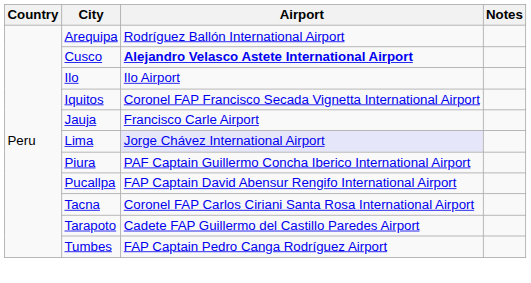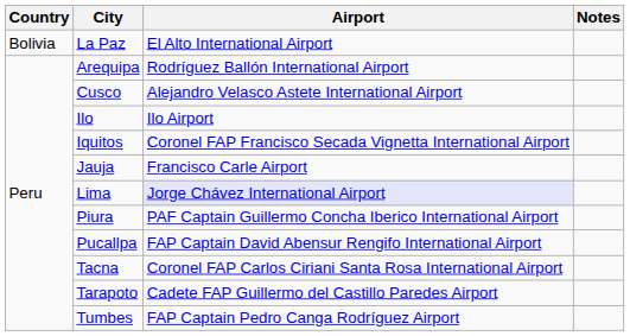 <table class="sortable wikitable">
 <tr>
 <th>Country</th>
 <th>City</th>
 <th>Airport</th>
 <th>Notes</th>
+</tr>
+<tr>
+<td>Bolivia</td>
+<td><a href='#'>La Paz</a></td>
+<td><a href='#'>El Alto International Airport</a></td>
+<td></td>
 </tr>
 <tr>
 <td rowspan=11>Peru</td>
 <td><a href='#'>Arequipa</a></td>
 <td><a href='#'>Rodríguez Ballón International Airport</a></td>
 <td></td>
 </tr>
 <tr>
 <td><a href='#'>Cusco</a></td>
-<td><strong><a href='#'>Alejandro Velasco Astete International Airport</a></strong></td>
+<td><a href='#'>Alejandro Velasco Astete International Airport</a></td>
 <td></td>
 </tr>
 <tr>
 <td><a href='#'>Ilo</a></td>
 <td><a href='#'>Ilo Airport</a></td>
 <td></td>
 </tr>
 <tr>
 <td><a href='#'>Iquitos</a></td>
 <td><a href='#'>Coronel FAP Francisco Secada Vignetta International Airport</a></td>
 <td></td>
 </tr>
 <tr>
 <td><a href='#'>Jauja</a></td>
 <td><a href='#'>Francisco Carle Airport</a></td>
 <td></td>
 </tr>
 <tr>
 <td><a href='#'>Lima</a></td>
 <td style="background: lavender;"><a href='#'>Jorge Chávez International Airport</a></td>
 <td></td>
 </tr>
 <tr>
 <td><a href='#'>Piura</a></td>
 <td><a href='#'>PAF Captain Guillermo Concha Iberico International Airport</a></td>
 <td></td>
 </tr>
 <tr>
 <td><a href='#'>Pucallpa</a></td>
 <td><a href='#'>FAP Captain David Abensur Rengifo International Airport</a></td>
 <td></td>
 </tr>
 <tr>
 <td><a href='#'>Tacna</a></td>
 <td><a href='#'>Coronel FAP Carlos Ciriani Santa Rosa International Airport</a></td>
 <td></td>
 </tr>
 <tr>
 <td><a href='#'>Tarapoto</a></td>
 <td><a href='#'>Cadete FAP Guillermo del Castillo Paredes Airport</a></td>
 <td></td>
 </tr>
 <tr>
 <td><a href='#'>Tumbes</a></td>
 <td><a href='#'>FAP Captain Pedro Canga Rodríguez Airport</a></td>
 <td></td>
 </tr>
 </table>
